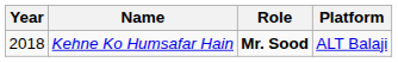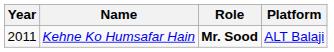 <table class="wikitable" style="text-align:center;">
 <tr>
 <th>Year</th>
 <th>Name</th>
 <th>Role</th>
 <th>Platform</th>
 </tr>
 <tr>
-<td>2018</td>
+<td>2011</td>
 <td><em><a href='#'>Kehne Ko Humsafar Hain</a></em></td>
 <td><strong>Mr. Sood</strong></td>
 <td><a href='#'>ALT Balaji</a></td>
 </tr>
 </table>
